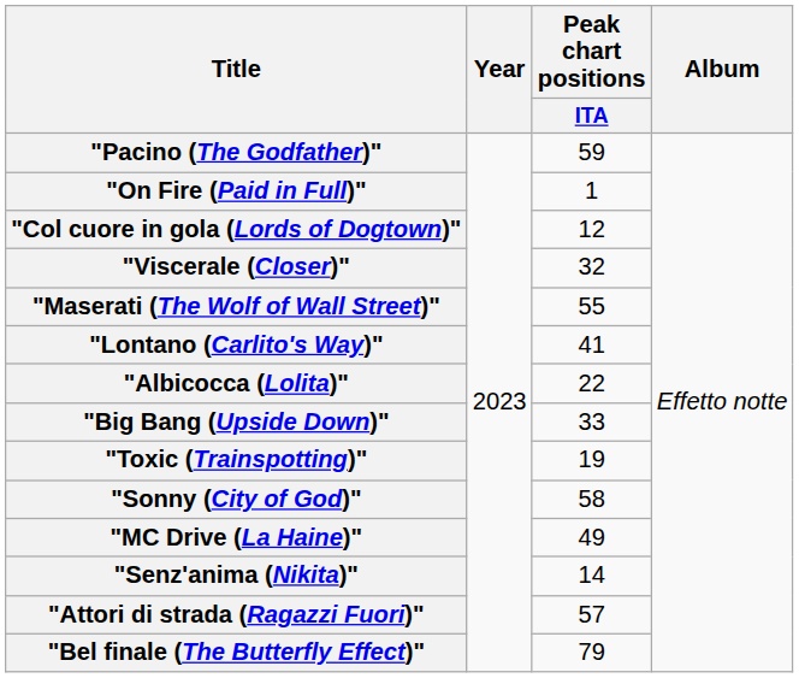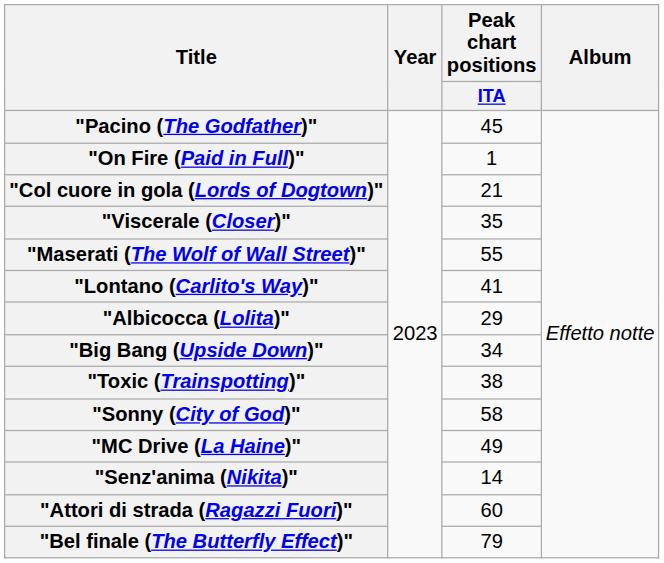 <table class="wikitable plainrowheaders" style="text-align:center;">
 <tr>
 <th scope="col" rowspan="2">Title</th>
 <th scope="col" rowspan="2">Year</th>
 <th scope="col" colspan="1">Peak chart positions</th>
 <th scope="col" rowspan="2">Album</th>
 </tr>
 <tr>
 <th scope="col" style="width:3em;font-size:90%;"><a href='#'>ITA</a><br></th>
 </tr>
 <tr>
 <th scope="row">"Pacino (<em><a href='#'>The Godfather</a></em>)"</th>
 <td rowspan="14">2023</td>
-<td>59</td>
+<td>45</td>
 <td rowspan="14"><em>Effetto notte</em></td>
 </tr>
 <tr>
 <th scope="row">"On Fire (<em><a href='#'>Paid in Full</a></em>)"<br></th>
 <td>1</td>
 </tr>
 <tr>
 <th scope="row">"Col cuore in gola (<em><a href='#'>Lords of Dogtown</a></em>)"</th>
-<td>12</td>
+<td>21</td>
 </tr>
 <tr>
 <th scope="row">"Viscerale (<em><a href='#'>Closer</a></em>)"</th>
-<td>32</td>
+<td>35</td>
 </tr>
 <tr>
 <th scope="row">"Maserati (<em><a href='#'>The Wolf of Wall Street</a></em>)"</th>
 <td>55</td>
 </tr>
 <tr>
 <th scope="row">"Lontano (<em><a href='#'>Carlito's Way</a></em>)"<br></th>
 <td>41</td>
 </tr>
 <tr>
 <th scope="row">"Albicocca (<em><a href='#'>Lolita</a></em>)"<br></th>
-<td>22</td>
+<td>29</td>
 </tr>
 <tr>
 <th scope="row">"Big Bang (<em><a href='#'>Upside Down</a></em>)"</th>
-<td>33</td>
+<td>34</td>
 </tr>
 <tr>
 <th scope="row">"Toxic (<em><a href='#'>Trainspotting</a></em>)"</th>
-<td>19</td>
+<td>38</td>
 </tr>
 <tr>
 <th scope="row">"Sonny (<em><a href='#'>City of God</a></em>)"</th>
 <td>58</td>
 </tr>
 <tr>
 <th scope="row">"MC Drive (<em><a href='#'>La Haine</a></em>)"<br></th>
 <td>49</td>
 </tr>
 <tr>
 <th scope="row">"Senz'anima (<em><a href='#'>Nikita</a></em>)"<br></th>
 <td>14</td>
 </tr>
 <tr>
 <th scope="row">"Attori di strada (<em><a href='#'>Ragazzi Fuori</a></em>)"</th>
-<td>57</td>
+<td>60</td>
 </tr>
 <tr>
 <th scope="row">"Bel finale (<em><a href='#'>The Butterfly Effect</a></em>)"</th>
 <td>79</td>
 </tr>
 </table>
